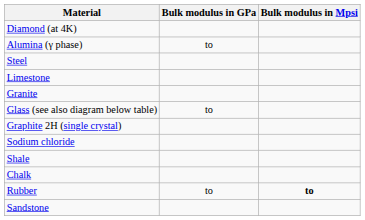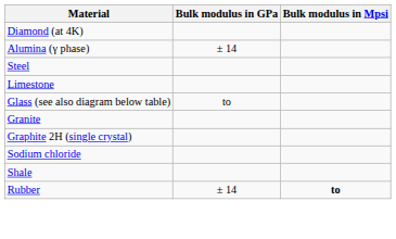 <table class="wikitable" style="text-align:center">
 <tr>
 <th>Material</th>
 <th>Bulk modulus in GPa</th>
 <th>Bulk <strong>modulus</strong> in <a href='#'>Mpsi</a></th>
 </tr>
 <tr>
 <td align="left"><a href='#'>Diamond</a> (at 4K) </td>
 <td></td>
 <td></td>
 </tr>
 <tr>
 <td align="left"><a href='#'>Alumina</a> (γ phase)</td>
-<td> to </td>
+<td> ± 14</td>
 <td></td>
 </tr>
 <tr>
 <td align="left"><a href='#'>Steel</a></td>
 <td></td>
 <td></td>
 </tr>
 <tr>
 <td align="left"><a href='#'>Limestone</a></td>
 <td></td>
 <td></td>
 </tr>
 <tr>
-<td align="left"><a href='#'>Granite</a></td>
-<td></td>
+<td align="left"><a href='#'>Glass</a> (see also diagram below table)</td>
+<td> to </td>
 <td></td>
 </tr>
 <tr>
-<td align="left"><a href='#'>Glass</a> (see also diagram below table)</td>
-<td> to </td>
+<td align="left"><a href='#'>Granite</a></td>
+<td></td>
 <td></td>
 </tr>
 <tr>
 <td align="left"><a href='#'>Graphite</a> 2H (<a href='#'>single crystal</a>)</td>
 <td></td>
 <td></td>
 </tr>
 <tr>
 <td align="left"><a href='#'>Sodium chloride</a></td>
 <td></td>
 <td></td>
 </tr>
 <tr>
 <td align="left"><a href='#'>Shale</a></td>
 <td></td>
 <td></td>
 </tr>
 <tr>
-<td align="left"><a href='#'>Chalk</a></td>
-<td></td>
-<td></td>
-</tr>
-<tr>
 <td align=left><a href='#'>Rubber</a></td>
-<td> to </td>
+<td> ± 14</td>
 <td><strong> to </strong></td>
 </tr>
-<tr>
-<td align=left><a href='#'>Sandstone</a></td>
-<td></td>
-<td></td>
-</tr>
 </table>
